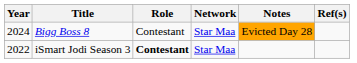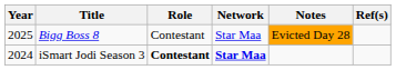 <table class="wikitable">
 <tr>
 <th>Year</th>
 <th>Title</th>
 <th>Role</th>
 <th>Network</th>
 <th>Notes</th>
 <th>Ref(s)</th>
 </tr>
 <tr>
-<td>2024</td>
+<td>2025</td>
 <td><a href='#'><em>Bigg Boss 8</em></a></td>
 <td>Contestant</td>
 <td><a href='#'>Star Maa</a></td>
 <td style="background:Orange">Evicted Day 28</td>
 <td></td>
 </tr>
 <tr>
-<td>2022</td>
+<td>2024</td>
 <td>iSmart Jodi Season 3</td>
 <td><strong>Contestant</strong></td>
-<td><a href='#'>Star Maa</a></td>
+<td><strong><a href='#'>Star Maa</a></strong></td>
 <td></td>
 <td></td>
 </tr>
 </table>
